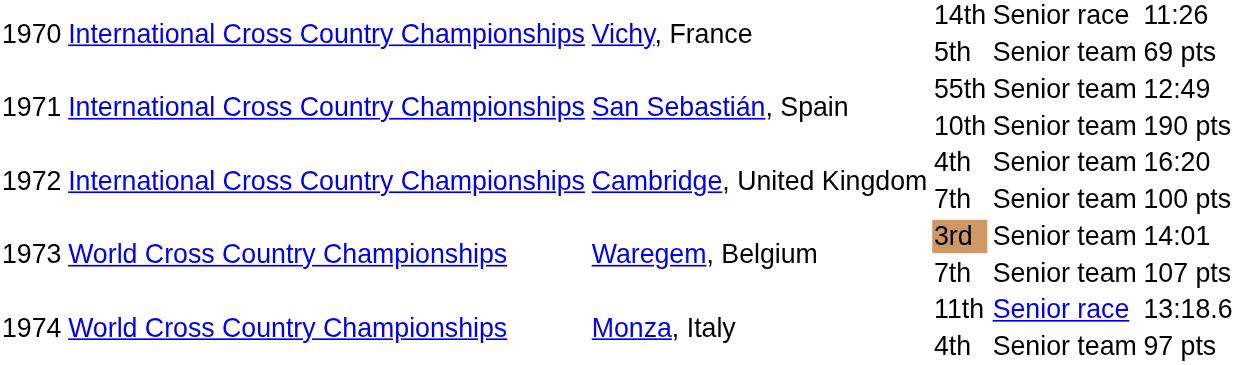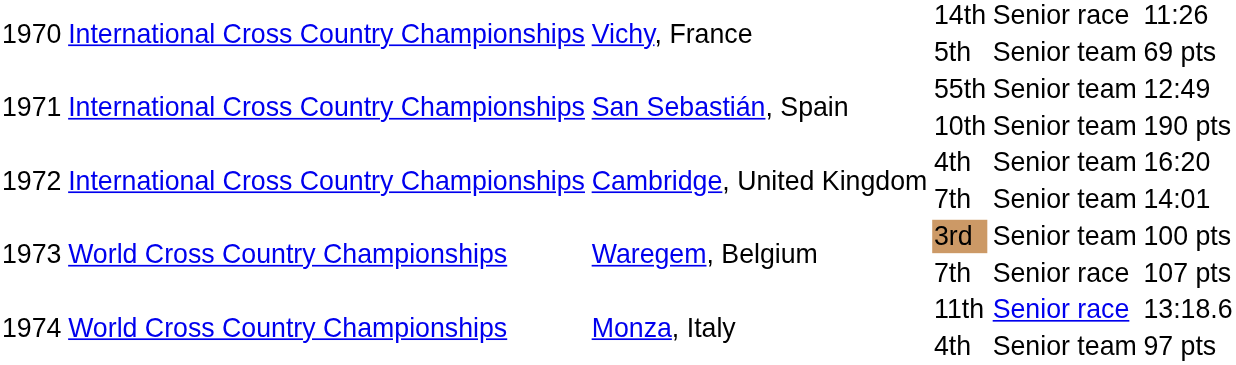 <table>
 <tr>
 <td rowspan=2>1970</td>
 <td rowspan=2><a href='#'>International Cross Country Championships</a></td>
 <td rowspan=2><a href='#'>Vichy</a>, France</td>
 <td>14th</td>
 <td>Senior race</td>
 <td>11:26</td>
 </tr>
 <tr>
 <td>5th</td>
 <td>Senior team</td>
 <td>69 pts</td>
 </tr>
 <tr>
 <td rowspan=2>1971</td>
 <td rowspan=2><a href='#'>International Cross Country Championships</a></td>
 <td rowspan=2><a href='#'>San Sebastián</a>, Spain</td>
 <td>55th</td>
 <td>Senior team</td>
 <td>12:49</td>
 </tr>
 <tr>
 <td>10th</td>
 <td>Senior team</td>
 <td>190 pts</td>
 </tr>
 <tr>
 <td rowspan=2>1972</td>
 <td rowspan=2><a href='#'>International Cross Country Championships</a></td>
 <td rowspan=2><a href='#'>Cambridge</a>, United Kingdom</td>
 <td>4th</td>
 <td>Senior team</td>
 <td>16:20</td>
 </tr>
 <tr>
 <td>7th</td>
 <td>Senior team</td>
-<td>100 pts</td>
+<td>14:01</td>
 </tr>
 <tr>
 <td rowspan=2>1973</td>
 <td rowspan=2><a href='#'>World Cross Country Championships</a></td>
 <td rowspan=2><a href='#'>Waregem</a>, Belgium</td>
 <td bgcolor=cc9966>3rd</td>
 <td>Senior team</td>
-<td>14:01</td>
+<td>100 pts</td>
 </tr>
 <tr>
 <td>7th</td>
-<td>Senior team</td>
+<td>Senior race</td>
 <td>107 pts</td>
 </tr>
 <tr>
 <td rowspan=2>1974</td>
 <td rowspan=2><a href='#'>World Cross Country Championships</a></td>
 <td rowspan=2><a href='#'>Monza</a>, Italy</td>
 <td>11th</td>
 <td><a href='#'>Senior race</a></td>
 <td>13:18.6</td>
 </tr>
 <tr>
 <td>4th</td>
 <td>Senior team</td>
 <td>97 pts</td>
 </tr>
 </table>
